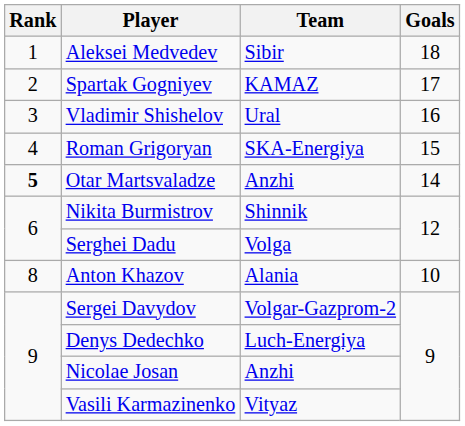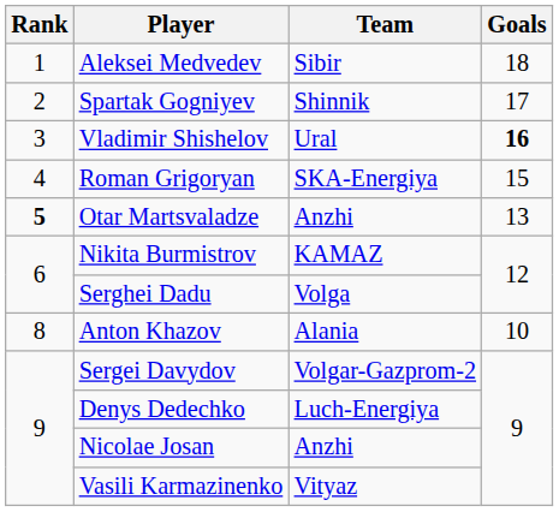 <table class="wikitable">
 <tr>
 <th>Rank</th>
 <th>Player</th>
 <th>Team</th>
 <th>Goals</th>
 </tr>
 <tr>
 <td align=center>1</td>
 <td> <a href='#'>Aleksei Medvedev</a></td>
 <td><a href='#'>Sibir</a></td>
 <td align=center>18</td>
 </tr>
 <tr>
 <td align=center>2</td>
 <td> <a href='#'>Spartak Gogniyev</a></td>
-<td><a href='#'>KAMAZ</a></td>
+<td><a href='#'>Shinnik</a></td>
 <td align=center>17</td>
 </tr>
 <tr>
 <td align=center>3</td>
 <td> <a href='#'>Vladimir Shishelov</a></td>
 <td><a href='#'>Ural</a></td>
-<td align=center>16</td>
+<td align=center><strong>16</strong></td>
 </tr>
 <tr>
 <td align=center>4</td>
 <td> <a href='#'>Roman Grigoryan</a></td>
 <td><a href='#'>SKA-Energiya</a></td>
 <td align=center>15</td>
 </tr>
 <tr>
 <td align=center><strong>5</strong></td>
 <td> <a href='#'>Otar Martsvaladze</a></td>
 <td><a href='#'>Anzhi</a></td>
-<td align=center>14</td>
+<td align=center>13</td>
 </tr>
 <tr>
 <td rowspan="2" align=center>6</td>
 <td> <a href='#'>Nikita Burmistrov</a></td>
-<td><a href='#'>Shinnik</a></td>
+<td><a href='#'>KAMAZ</a></td>
 <td rowspan="2" align=center>12</td>
 </tr>
 <tr>
 <td> <a href='#'>Serghei Dadu</a></td>
 <td><a href='#'>Volga</a></td>
 </tr>
 <tr>
 <td align=center>8</td>
 <td> <a href='#'>Anton Khazov</a></td>
 <td><a href='#'>Alania</a></td>
 <td align=center>10</td>
 </tr>
 <tr>
 <td rowspan="4" align=center>9</td>
 <td> <a href='#'>Sergei Davydov</a></td>
 <td><a href='#'>Volgar-Gazprom-2</a></td>
 <td rowspan="4" align=center>9</td>
 </tr>
 <tr>
 <td> <a href='#'>Denys Dedechko</a></td>
 <td><a href='#'>Luch-Energiya</a></td>
 </tr>
 <tr>
 <td> <a href='#'>Nicolae Josan</a></td>
 <td><a href='#'>Anzhi</a></td>
 </tr>
 <tr>
 <td> <a href='#'>Vasili Karmazinenko</a></td>
 <td><a href='#'>Vityaz</a></td>
 </tr>
 </table>
